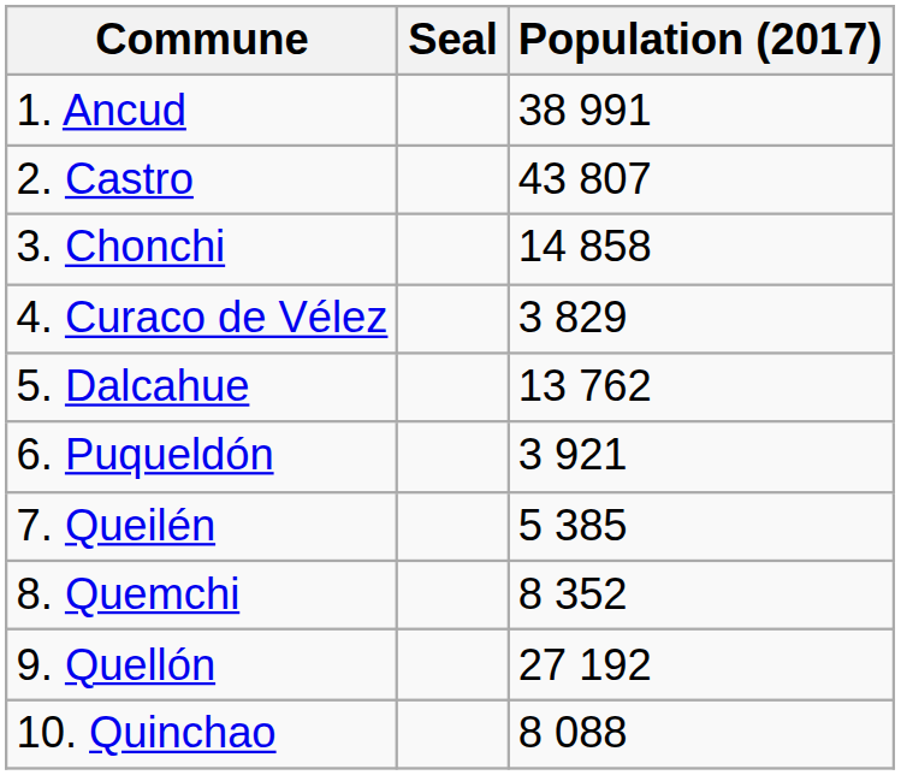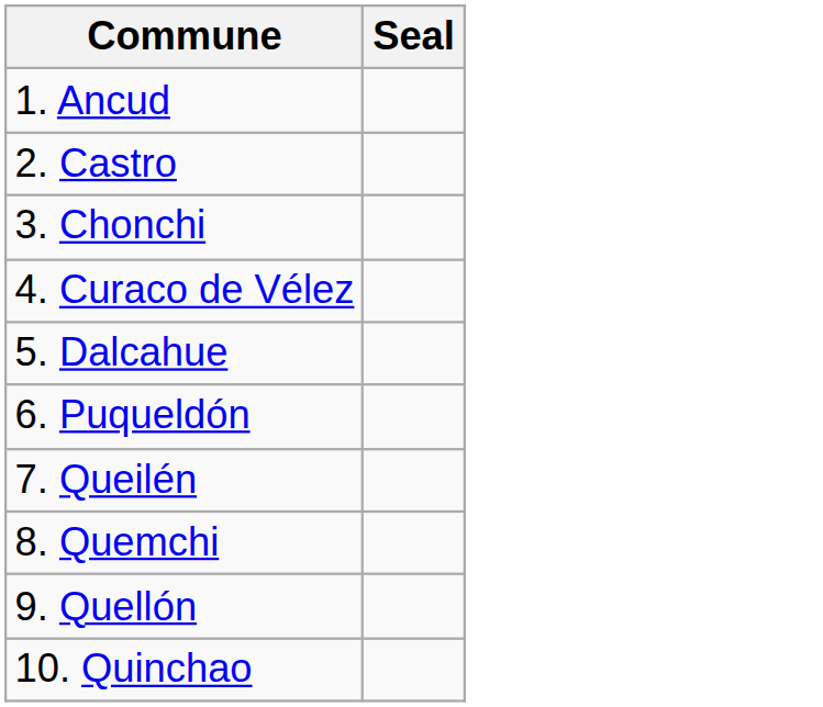 <table class="wikitable">
 <tr>
 <th>Commune</th>
 <th>Seal</th>
-<th>Population (2017)</th>
 </tr>
 <tr>
 <td>1. <a href='#'>Ancud</a></td>
 <td></td>
-<td>38 991</td>
 </tr>
 <tr>
 <td>2. <a href='#'>Castro</a></td>
 <td></td>
-<td>43 807</td>
 </tr>
 <tr>
 <td>3. <a href='#'>Chonchi</a></td>
 <td></td>
-<td>14 858</td>
 </tr>
 <tr>
 <td>4. <a href='#'>Curaco de Vélez</a></td>
 <td></td>
-<td>3 829</td>
 </tr>
 <tr>
 <td>5. <a href='#'>Dalcahue</a></td>
 <td></td>
-<td>13 762</td>
 </tr>
 <tr>
 <td>6. <a href='#'>Puqueldón</a></td>
 <td></td>
-<td>3 921</td>
 </tr>
 <tr>
 <td>7. <a href='#'>Queilén</a></td>
 <td></td>
-<td>5 385</td>
 </tr>
 <tr>
 <td>8. <a href='#'>Quemchi</a></td>
 <td></td>
-<td>8 352</td>
 </tr>
 <tr>
 <td>9. <a href='#'>Quellón</a></td>
 <td></td>
-<td>27 192</td>
 </tr>
 <tr>
 <td>10. <a href='#'>Quinchao</a></td>
 <td></td>
-<td>8 088</td>
 </tr>
 </table>
